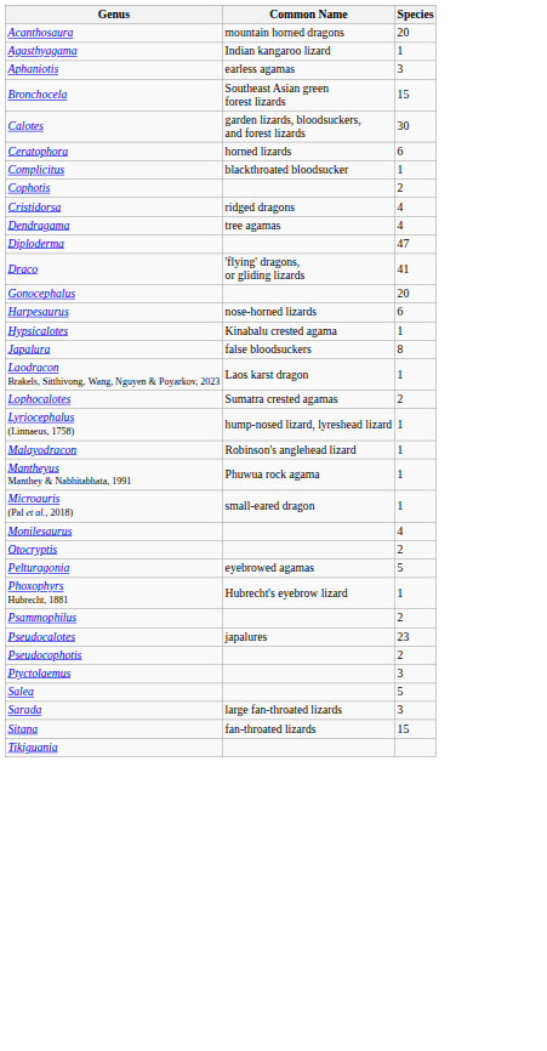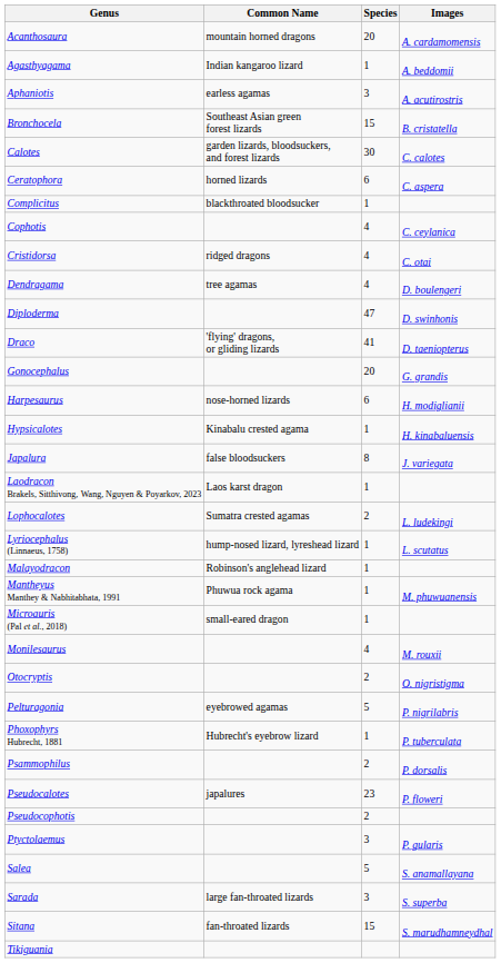 <table class="wikitable">
 <tr>
 <th>Genus</th>
 <th>Common Name</th>
 <th>Species</th>
+<th>Images</th>
 </tr>
 <tr>
 <td><em><a href='#'>Acanthosaura</a></em></td>
 <td>mountain horned dragons</td>
 <td>20</td>
+<td><br><em><a href='#'>A. cardamomensis</a></em></td>
 </tr>
 <tr>
 <td><em><a href='#'>Agasthyagama</a></em></td>
 <td>Indian kangaroo lizard</td>
 <td>1</td>
+<td><br><em><a href='#'>A. beddomii</a></em></td>
 </tr>
 <tr>
 <td><em><a href='#'>Aphaniotis</a></em></td>
 <td>earless agamas</td>
 <td>3</td>
+<td><br><em><a href='#'>A. acutirostris</a></em></td>
 </tr>
 <tr>
 <td><em><a href='#'>Bronchocela</a></em></td>
 <td>Southeast Asian green<br>forest lizards</td>
 <td>15</td>
+<td><br><em><a href='#'>B. cristatella</a></em></td>
 </tr>
 <tr>
 <td><em><a href='#'>Calotes</a></em></td>
 <td>garden lizards, bloodsuckers,<br>and forest lizards</td>
 <td>30</td>
+<td><br><em><a href='#'>C. calotes</a></em></td>
 </tr>
 <tr>
 <td><em><a href='#'>Ceratophora</a></em></td>
 <td>horned lizards</td>
 <td>6</td>
+<td><br><em><a href='#'>C. aspera</a></em></td>
 </tr>
 <tr>
 <td><em><a href='#'>Complicitus</a></em></td>
 <td>blackthroated bloodsucker</td>
 <td>1</td>
+<td></td>
 </tr>
 <tr>
 <td><em><a href='#'>Cophotis</a></em></td>
 <td></td>
-<td>2</td>
+<td>4</td>
+<td><br><em><a href='#'>C. ceylanica</a></em></td>
 </tr>
 <tr>
 <td><em><a href='#'>Cristidorsa</a></em></td>
 <td>ridged dragons</td>
 <td>4</td>
+<td><br><em><a href='#'>C. otai</a></em></td>
 </tr>
 <tr>
 <td><em><a href='#'>Dendragama</a></em></td>
 <td>tree agamas</td>
 <td>4</td>
+<td><br><em><a href='#'>D. boulengeri</a></em></td>
 </tr>
 <tr>
 <td><em><a href='#'>Diploderma</a></em></td>
 <td></td>
 <td>47</td>
+<td><br><em><a href='#'>D. swinhonis</a></em></td>
 </tr>
 <tr>
 <td><em><a href='#'>Draco</a></em></td>
 <td>'flying' dragons,<br>or gliding lizards</td>
 <td>41</td>
+<td><br><em><a href='#'>D. taeniopterus</a></em></td>
 </tr>
 <tr>
 <td><em><a href='#'>Gonocephalus</a></em></td>
 <td></td>
 <td>20</td>
+<td><br><em><a href='#'>G. grandis</a></em></td>
 </tr>
 <tr>
 <td><em><a href='#'>Harpesaurus</a></em></td>
 <td>nose-horned lizards</td>
 <td>6</td>
+<td><br><em><a href='#'>H. modiglianii</a></em></td>
 </tr>
 <tr>
 <td><em><a href='#'>Hypsicalotes</a></em></td>
 <td>Kinabalu crested agama</td>
 <td>1</td>
+<td><br><em><a href='#'>H. kinabaluensis</a></em></td>
 </tr>
 <tr>
 <td><em><a href='#'>Japalura</a></em></td>
 <td>false bloodsuckers</td>
 <td>8</td>
+<td><br><em><a href='#'>J. variegata</a></em></td>
 </tr>
 <tr>
 <td><em><a href='#'>Laodracon</a></em><br><small>Brakels, Sitthivong,</small> <small>Wang, Nguyen &</small> <small>Poyarkov, 2023</small></td>
 <td>Laos karst dragon</td>
 <td>1</td>
+<td></td>
 </tr>
 <tr>
 <td><em><a href='#'>Lophocalotes</a></em></td>
 <td>Sumatra crested agamas</td>
 <td>2</td>
+<td><br><em><a href='#'>L. ludekingi</a></em></td>
 </tr>
 <tr>
 <td><em><a href='#'>Lyriocephalus</a></em><br><small>(Linnaeus, 1758)</small></td>
 <td>hump-nosed lizard, lyreshead lizard</td>
 <td>1</td>
+<td><br><em><a href='#'>L. scutatus</a></em></td>
 </tr>
 <tr>
 <td><em><a href='#'>Malayodracon</a></em></td>
 <td>Robinson's anglehead lizard</td>
 <td>1</td>
+<td></td>
 </tr>
 <tr>
 <td><em><a href='#'>Mantheyus</a></em><br><small>Manthey &</small> <small>Nabhitabhata, 1991</small></td>
 <td>Phuwua rock agama</td>
 <td>1</td>
+<td><br><em><a href='#'>M. phuwuanensis</a></em></td>
 </tr>
 <tr>
 <td><em><a href='#'>Microauris</a></em><br><small>(Pal <em>et al.</em>, 2018)</small></td>
 <td>small-eared dragon</td>
 <td>1</td>
+<td></td>
 </tr>
 <tr>
 <td><em><a href='#'>Monilesaurus</a></em></td>
 <td></td>
 <td>4</td>
+<td><br><em><a href='#'>M. rouxii</a></em></td>
 </tr>
 <tr>
 <td><em><a href='#'>Otocryptis</a></em></td>
 <td></td>
 <td>2</td>
+<td><br><em><a href='#'>O. nigristigma</a></em></td>
 </tr>
 <tr>
 <td><em><a href='#'>Pelturagonia</a></em></td>
 <td>eyebrowed agamas</td>
 <td>5</td>
+<td><br><em><a href='#'>P. nigrilabris</a></em></td>
 </tr>
 <tr>
 <td><em><a href='#'>Phoxophyrs</a></em><br><small>Hubrecht, 1881</small></td>
 <td>Hubrecht's eyebrow lizard</td>
 <td>1</td>
+<td><br><em><a href='#'>P. tuberculata</a></em></td>
 </tr>
 <tr>
 <td><em><a href='#'>Psammophilus</a></em></td>
 <td></td>
 <td>2</td>
+<td><br><em><a href='#'>P. dorsalis</a></em></td>
 </tr>
 <tr>
 <td><em><a href='#'>Pseudocalotes</a></em></td>
 <td>japalures</td>
 <td>23</td>
+<td><br><em><a href='#'>P. floweri</a></em></td>
 </tr>
 <tr>
 <td><em><a href='#'>Pseudocophotis</a></em></td>
 <td></td>
 <td>2</td>
+<td></td>
 </tr>
 <tr>
 <td><em><a href='#'>Ptyctolaemus</a></em></td>
 <td></td>
 <td>3</td>
+<td><br><em><a href='#'>P. gularis</a></em></td>
 </tr>
 <tr>
 <td><em><a href='#'>Salea</a></em></td>
 <td></td>
 <td>5</td>
+<td><br><em><a href='#'>S. anamallayana</a></em></td>
 </tr>
 <tr>
 <td><em><a href='#'>Sarada</a></em></td>
 <td>large fan-throated lizards</td>
 <td>3</td>
+<td><br><em><a href='#'>S. superba</a></em></td>
 </tr>
 <tr>
 <td><em><a href='#'>Sitana</a></em></td>
 <td>fan-throated lizards</td>
 <td>15</td>
+<td><br><em><a href='#'>S. marudhamneydhal</a></em></td>
 </tr>
 <tr>
 <td><em><a href='#'>Tikiguania</a></em></td>
 <td></td>
 <td></td>
+<td></td>
 </tr>
 </table>
